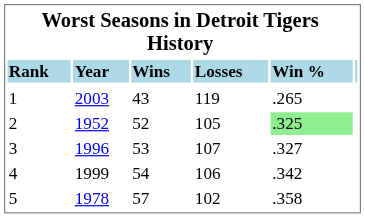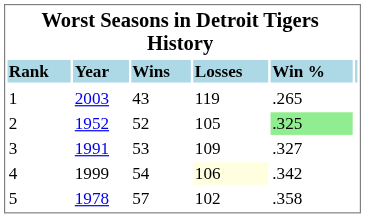 <table cellpadding="1" width="300px" style="font-size: 90%; border: 1px solid gray;">
 <tr align="center" style="font-size: larger;">
 <td colspan=5><strong>Worst Seasons in Detroit Tigers History</strong></td>
 </tr>
 <tr style="background:lightblue;">
 <td><strong>Rank</strong></td>
 <td><strong>Year</strong></td>
 <td><strong>Wins</strong></td>
 <td><strong>Losses</strong></td>
 <td><strong>Win %</strong></td>
 <td></td>
 </tr>
 <tr align="center" style="vertical-align: middle;" style="background:lightblue;">
 </tr>
 <tr>
 <td>1</td>
 <td><a href='#'>2003</a></td>
 <td>43</td>
 <td>119</td>
 <td>.265</td>
 </tr>
 <tr>
 <td>2</td>
 <td><a href='#'>1952</a></td>
 <td>52</td>
 <td>105</td>
 <td style="background: lightgreen;">.325</td>
 </tr>
 <tr>
 <td>3</td>
-<td><a href='#'>1996</a></td>
+<td><a href='#'>1991</a></td>
 <td>53</td>
-<td>107</td>
+<td>109</td>
 <td>.327</td>
 </tr>
 <tr>
 <td>4</td>
 <td>1999</td>
 <td>54</td>
-<td>106</td>
+<td style="background: lightyellow;">106</td>
 <td>.342</td>
 </tr>
 <tr>
 <td>5</td>
 <td><a href='#'>1978</a></td>
 <td>57</td>
 <td>102</td>
 <td>.358</td>
 </tr>
 </table>
